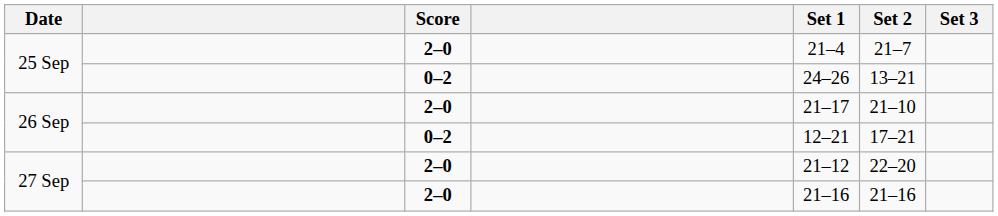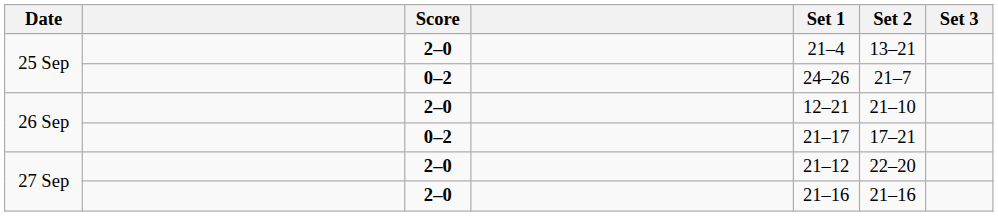 <table class="wikitable" style="text-align: center;">
 <tr>
 <th width="60">Date</th>
 <th align="right" width="270"></th>
 <th width="50">Score</th>
 <th align="left" width="270"></th>
 <th width="50">Set 1</th>
 <th width="50">Set 2</th>
 <th width="50">Set 3</th>
 </tr>
 <tr>
 <td rowspan=2>25 Sep</td>
 <td align=left><strong></strong></td>
 <td align=center><strong>2–0</strong></td>
 <td align=left></td>
 <td>21–4</td>
-<td>21–7</td>
+<td>13–21</td>
 <td></td>
 </tr>
 <tr>
 <td align=left></td>
 <td align=center><strong>0–2</strong></td>
 <td align=left><strong></strong></td>
 <td>24–26</td>
-<td>13–21</td>
+<td>21–7</td>
 <td></td>
 </tr>
 <tr>
 <td rowspan=2>26 Sep</td>
 <td align=left><strong></strong></td>
 <td align=center><strong>2–0</strong></td>
 <td align=left></td>
-<td>21–17</td>
+<td>12–21</td>
 <td>21–10</td>
 <td></td>
 </tr>
 <tr>
 <td align=left></td>
 <td align=center><strong>0–2</strong></td>
 <td align=left><strong></strong></td>
-<td>12–21</td>
+<td>21–17</td>
 <td>17–21</td>
 <td></td>
 </tr>
 <tr>
 <td rowspan=2>27 Sep</td>
 <td align=left><strong></strong></td>
 <td align=center><strong>2–0</strong></td>
 <td align=left></td>
 <td>21–12</td>
 <td>22–20</td>
 <td></td>
 </tr>
 <tr>
 <td align=left><strong></strong></td>
 <td align=center><strong>2–0</strong></td>
 <td align=left></td>
 <td>21–16</td>
 <td>21–16</td>
 <td></td>
 </tr>
 </table>
